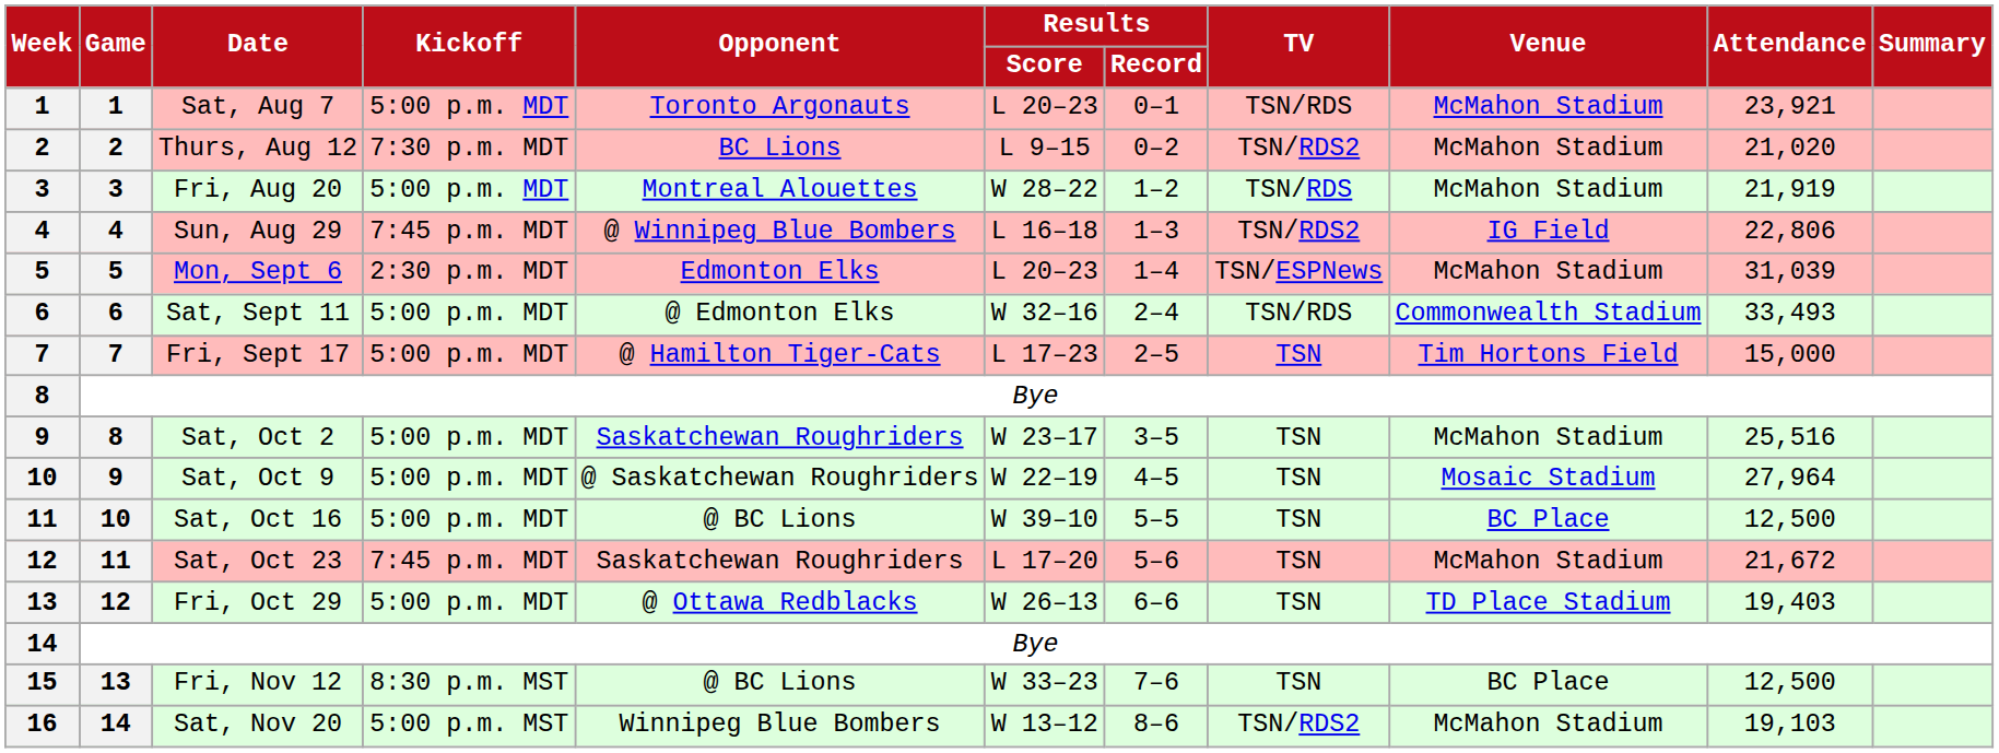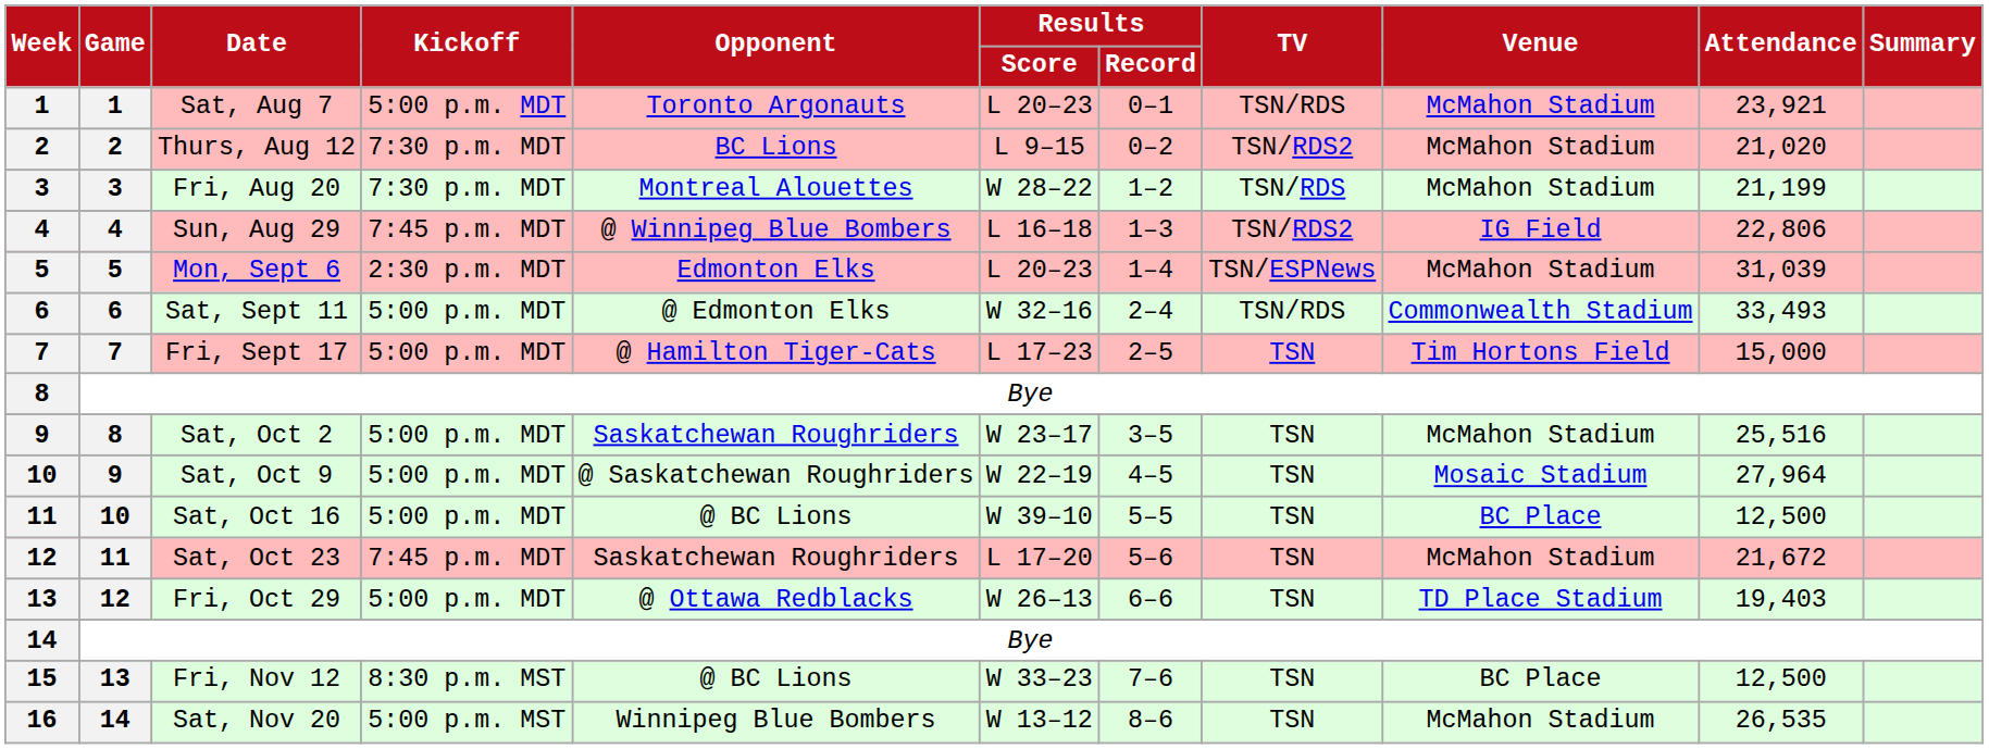 <table class="wikitable" style="font-size: 95%;">
 <tr>
 <th style="background:#BD0D18;color:#FFFFFF;" rowspan=2>Week</th>
 <th style="background:#BD0D18;color:#FFFFFF;" rowspan=2>Game</th>
 <th style="background:#BD0D18;color:#FFFFFF;" rowspan=2>Date</th>
 <th style="background:#BD0D18;color:#FFFFFF;" rowspan=2>Kickoff</th>
 <th style="background:#BD0D18;color:#FFFFFF;" rowspan=2>Opponent</th>
 <th style="background:#BD0D18;color:#FFFFFF;" colspan=2>Results</th>
 <th style="background:#BD0D18;color:#FFFFFF;" rowspan=2>TV</th>
 <th style="background:#BD0D18;color:#FFFFFF;" rowspan=2>Venue</th>
 <th style="background:#BD0D18;color:#FFFFFF;" rowspan=2>Attendance</th>
 <th style="background:#BD0D18;color:#FFFFFF;" rowspan=2>Summary</th>
 </tr>
 <tr>
 <th style="background:#BD0D18;color:#FFFFFF;">Score</th>
 <th style="background:#BD0D18;color:#FFFFFF;">Record</th>
 </tr>
 <tr align="center" bgcolor="ffbbbb">
 <th align="center">1</th>
 <th align="center">1</th>
 <td align="center">Sat, Aug 7</td>
 <td align="center">5:00 p.m. <a href='#'>MDT</a></td>
 <td align="center"><a href='#'>Toronto Argonauts</a></td>
 <td align="center">L 20–23</td>
 <td align="center">0–1</td>
 <td align="center">TSN/RDS</td>
 <td align="center"><a href='#'>McMahon Stadium</a></td>
 <td align="center">23,921</td>
 <td align="center"></td>
 </tr>
 <tr align="center" bgcolor="ffbbbb">
 <th align="center">2</th>
 <th align="center">2</th>
 <td align="center">Thurs, Aug 12</td>
 <td align="center">7:30 p.m. MDT</td>
 <td align="center"><a href='#'>BC Lions</a></td>
 <td align="center">L 9–15</td>
 <td align="center">0–2</td>
 <td align="center">TSN/<a href='#'>RDS2</a></td>
 <td align="center">McMahon Stadium</td>
 <td align="center">21,020</td>
 <td align="center"></td>
 </tr>
 <tr align="center" bgcolor="ddffdd">
 <th align="center">3</th>
 <th align="center">3</th>
 <td align="center">Fri, Aug 20</td>
-<td align="center">5:00 p.m. <a href='#'>MDT</a></td>
+<td align="center">7:30 p.m. MDT</td>
 <td align="center"><a href='#'>Montreal Alouettes</a></td>
 <td align="center">W 28–22</td>
 <td align="center">1–2</td>
 <td align="center">TSN/<a href='#'>RDS</a></td>
 <td align="center">McMahon Stadium</td>
-<td align="center">21,919</td>
+<td align="center">21,199</td>
 <td align="center"></td>
 </tr>
 <tr align="center" bgcolor="ffbbbb">
 <th align="center">4</th>
 <th align="center">4</th>
 <td align="center">Sun, Aug 29</td>
 <td align="center">7:45 p.m. MDT</td>
 <td align="center">@ <a href='#'>Winnipeg Blue Bombers</a></td>
 <td align="center">L 16–18</td>
 <td align="center">1–3</td>
 <td align="center">TSN/<a href='#'>RDS2</a></td>
 <td align="center"><a href='#'>IG Field</a></td>
 <td align="center">22,806</td>
 <td align="center"></td>
 </tr>
 <tr align="center" bgcolor="ffbbbb">
 <th align="center">5</th>
 <th align="center">5</th>
 <td align="center"><a href='#'>Mon, Sept 6</a></td>
 <td align="center">2:30 p.m. MDT</td>
 <td align="center"><a href='#'>Edmonton Elks</a></td>
 <td align="center">L 20–23</td>
 <td align="center">1–4</td>
 <td align="center">TSN/<a href='#'>ESPNews</a></td>
 <td align="center">McMahon Stadium</td>
 <td align="center">31,039</td>
 <td align="center"></td>
 </tr>
 <tr align="center" bgcolor="ddffdd">
 <th align="center">6</th>
 <th align="center">6</th>
 <td align="center">Sat, Sept 11</td>
 <td align="center">5:00 p.m. MDT</td>
 <td align="center">@ Edmonton Elks</td>
 <td align="center">W 32–16</td>
 <td align="center">2–4</td>
 <td align="center">TSN/RDS</td>
 <td align="center"><a href='#'>Commonwealth Stadium</a></td>
 <td align="center">33,493</td>
 <td align="center"></td>
 </tr>
 <tr align="center" bgcolor="ffbbbb">
 <th align="center">7</th>
 <th align="center">7</th>
 <td align="center">Fri, Sept 17</td>
 <td align="center">5:00 p.m. MDT</td>
 <td align="center">@ <a href='#'>Hamilton Tiger-Cats</a></td>
 <td align="center">L 17–23</td>
 <td align="center">2–5</td>
 <td align="center"><a href='#'>TSN</a></td>
 <td align="center"><a href='#'>Tim Hortons Field</a></td>
 <td align="center">15,000</td>
 <td align="center"></td>
 </tr>
 <tr align="center" bgcolor="ffffff">
 <th align="center">8</th>
 <td colspan=10 align="center" valign="middle"><em>Bye</em></td>
 </tr>
 <tr align="center" bgcolor="ddffdd">
 <th align="center">9</th>
 <th align="center">8</th>
 <td align="center">Sat, Oct 2</td>
 <td align="center">5:00 p.m. MDT</td>
 <td align="center"><a href='#'>Saskatchewan Roughriders</a></td>
 <td align="center">W 23–17</td>
 <td align="center">3–5</td>
 <td align="center">TSN</td>
 <td align="center">McMahon Stadium</td>
 <td align="center">25,516</td>
 <td align="center"></td>
 </tr>
 <tr align="center" bgcolor="ddffdd">
 <th align="center">10</th>
 <th align="center">9</th>
 <td align="center">Sat, Oct 9</td>
 <td align="center">5:00 p.m. MDT</td>
 <td align="center">@ Saskatchewan Roughriders</td>
 <td align="center">W 22–19</td>
 <td align="center">4–5</td>
 <td align="center">TSN</td>
 <td align="center"><a href='#'>Mosaic Stadium</a></td>
 <td align="center">27,964</td>
 <td align="center"></td>
 </tr>
 <tr align="center" bgcolor="ddffdd">
 <th align="center">11</th>
 <th align="center">10</th>
 <td align="center">Sat, Oct 16</td>
 <td align="center">5:00 p.m. MDT</td>
 <td align="center">@ BC Lions</td>
 <td align="center">W 39–10</td>
 <td align="center">5–5</td>
 <td align="center">TSN</td>
 <td align="center"><a href='#'>BC Place</a></td>
 <td align="center">12,500</td>
 <td align="center"></td>
 </tr>
 <tr align="center" bgcolor="ffbbbb">
 <th align="center">12</th>
 <th align="center">11</th>
 <td align="center">Sat, Oct 23</td>
 <td align="center">7:45 p.m. MDT</td>
 <td align="center">Saskatchewan Roughriders</td>
 <td align="center">L 17–20</td>
 <td align="center">5–6</td>
 <td align="center">TSN</td>
 <td align="center">McMahon Stadium</td>
 <td align="center">21,672</td>
 <td align="center"></td>
 </tr>
 <tr align="center" bgcolor="ddffdd">
 <th align="center">13</th>
 <th align="center">12</th>
 <td align="center">Fri, Oct 29</td>
 <td align="center">5:00 p.m. MDT</td>
 <td align="center">@ <a href='#'>Ottawa Redblacks</a></td>
 <td align="center">W 26–13</td>
 <td align="center">6–6</td>
 <td align="center">TSN</td>
 <td align="center"><a href='#'>TD Place Stadium</a></td>
 <td align="center">19,403</td>
 <td align="center"></td>
 </tr>
 <tr align="center" bgcolor="ffffff">
 <th align="center">14</th>
 <td colspan=10 align="center" valign="middle"><em>Bye</em></td>
 </tr>
 <tr align="center" bgcolor="ddffdd">
 <th align="center">15</th>
 <th align="center">13</th>
 <td align="center">Fri, Nov 12</td>
 <td align="center">8:30 p.m. MST</td>
 <td align="center">@ BC Lions</td>
 <td align="center">W 33–23</td>
 <td align="center">7–6</td>
 <td align="center">TSN</td>
 <td align="center">BC Place</td>
 <td align="center">12,500</td>
 <td align="center"></td>
 </tr>
 <tr align="center" bgcolor="ddffdd">
 <th align="center">16</th>
 <th align="center">14</th>
 <td align="center">Sat, Nov 20</td>
 <td align="center">5:00 p.m. MST</td>
 <td align="center">Winnipeg Blue Bombers</td>
 <td align="center">W 13–12</td>
 <td align="center">8–6</td>
-<td align="center">TSN/<a href='#'>RDS2</a></td>
+<td align="center">TSN</td>
 <td align="center">McMahon Stadium</td>
-<td align="center">19,103</td>
+<td align="center">26,535</td>
 <td align="center"></td>
 </tr>
 </table>
